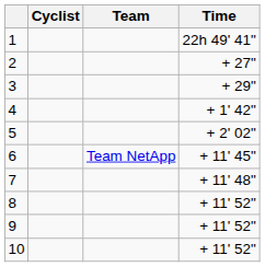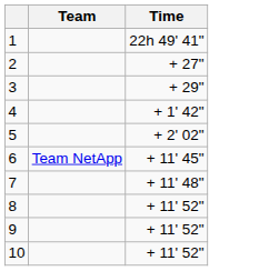 <table class="wikitable">
 <tr>
 <th></th>
-<th>Cyclist</th>
 <th>Team</th>
 <th>Time</th>
 </tr>
 <tr>
 <td>1</td>
-<td> </td>
 <td></td>
 <td align="right">22h 49' 41"</td>
 </tr>
 <tr>
 <td>2</td>
 <td></td>
-<td></td>
 <td align="right">+ 27"</td>
 </tr>
 <tr>
 <td>3</td>
-<td> </td>
 <td></td>
 <td align="right">+ 29"</td>
 </tr>
 <tr>
 <td>4</td>
 <td></td>
-<td></td>
 <td align="right">+ 1' 42"</td>
 </tr>
 <tr>
 <td>5</td>
 <td></td>
-<td></td>
 <td align="right">+ 2' 02"</td>
 </tr>
 <tr>
 <td>6</td>
-<td></td>
 <td><a href='#'>Team NetApp</a></td>
 <td align="right">+ 11' 45"</td>
 </tr>
 <tr>
 <td>7</td>
 <td></td>
-<td></td>
 <td align="right">+ 11' 48"</td>
 </tr>
 <tr>
 <td>8</td>
-<td></td>
 <td></td>
 <td align="right">+ 11' 52"</td>
 </tr>
 <tr>
 <td>9</td>
 <td></td>
-<td></td>
 <td align="right">+ 11' 52"</td>
 </tr>
 <tr>
 <td>10</td>
 <td></td>
-<td></td>
 <td align="right">+ 11' 52"</td>
 </tr>
 </table>
